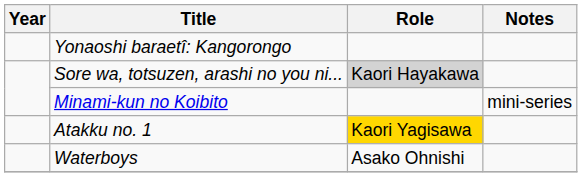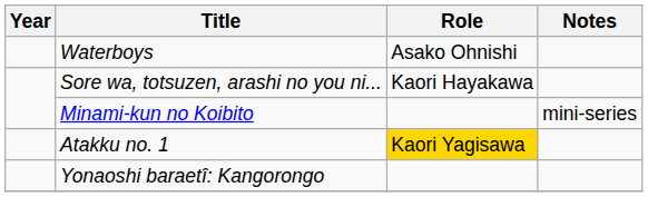 <table class="wikitable" style="font-size: 90%;">
 <tr>
 <th>Year</th>
 <th>Title</th>
 <th>Role</th>
 <th>Notes</th>
 </tr>
 <tr>
 <td></td>
-<td><em>Yonaoshi baraetî: Kangorongo</em></td>
-<td></td>
+<td><em>Waterboys</em></td>
+<td>Asako Ohnishi</td>
 <td></td>
 </tr>
 <tr>
 <td rowspan="2"></td>
 <td><em>Sore wa, totsuzen, arashi no you ni...</em></td>
-<td style="background: lightgrey;">Kaori Hayakawa</td>
+<td>Kaori Hayakawa</td>
 <td></td>
 </tr>
 <tr>
 <td><em><a href='#'>Minami-kun no Koibito</a></em></td>
 <td></td>
 <td>mini-series</td>
 </tr>
 <tr>
 <td></td>
 <td><em>Atakku no. 1</em></td>
 <td style="background: gold;">Kaori Yagisawa</td>
 <td></td>
 </tr>
 <tr>
 <td></td>
-<td><em>Waterboys</em></td>
-<td>Asako Ohnishi</td>
+<td><em>Yonaoshi baraetî: Kangorongo</em></td>
+<td></td>
 <td></td>
 </tr>
 <tr>
 </tr>
 </table>
